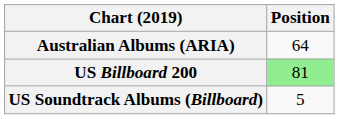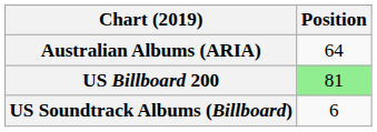 <table class="wikitable sortable plainrowheaders" style="text-align:center">
 <tr>
 <th scope="col">Chart (2019)</th>
 <th scope="col">Position</th>
 </tr>
 <tr>
 <th scope="row">Australian Albums (ARIA)</th>
 <td>64</td>
 </tr>
 <tr>
 <th scope="row">US <em>Billboard</em> 200</th>
 <td style="background: lightgreen;">81</td>
 </tr>
 <tr>
 <th scope="row">US Soundtrack Albums (<em>Billboard</em>)</th>
-<td>5</td>
+<td>6</td>
 </tr>
 </table>
